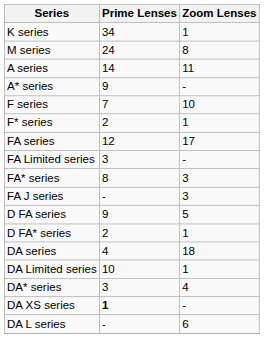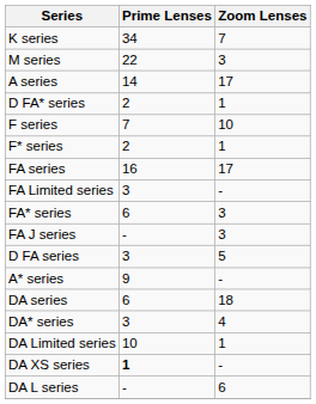 <table class="wikitable" border="1">
 <tr>
 <th>Series</th>
 <th>Prime Lenses</th>
 <th>Zoom Lenses</th>
 </tr>
 <tr>
 <td>K series</td>
 <td>34</td>
-<td>1</td>
+<td>7</td>
 </tr>
 <tr>
 <td>M series</td>
-<td>24</td>
-<td>8</td>
+<td>22</td>
+<td>3</td>
 </tr>
 <tr>
 <td>A series</td>
 <td>14</td>
-<td>11</td>
+<td>17</td>
 </tr>
 <tr>
-<td>A* series</td>
-<td>9</td>
-<td>-</td>
+<td>D FA* series</td>
+<td>2</td>
+<td>1</td>
 </tr>
 <tr>
 <td>F series</td>
 <td>7</td>
 <td>10</td>
 </tr>
 <tr>
 <td>F* series</td>
 <td>2</td>
 <td>1</td>
 </tr>
 <tr>
 <td>FA series</td>
-<td>12</td>
+<td>16</td>
 <td>17</td>
 </tr>
 <tr>
 <td>FA Limited series</td>
 <td>3</td>
 <td>-</td>
 </tr>
 <tr>
 <td>FA* series</td>
-<td>8</td>
+<td>6</td>
 <td>3</td>
 </tr>
 <tr>
 <td>FA J series</td>
 <td>-</td>
 <td>3</td>
 </tr>
 <tr>
 <td>D FA series</td>
-<td>9</td>
+<td>3</td>
 <td>5</td>
 </tr>
 <tr>
-<td>D FA* series</td>
-<td>2</td>
-<td>1</td>
+<td>A* series</td>
+<td>9</td>
+<td>-</td>
 </tr>
 <tr>
 <td>DA series</td>
+<td>6</td>
+<td>18</td>
+</tr>
+<tr>
+<td>DA* series</td>
+<td>3</td>
 <td>4</td>
-<td>18</td>
 </tr>
 <tr>
 <td>DA Limited series</td>
 <td>10</td>
 <td>1</td>
-</tr>
-<tr>
-<td>DA* series</td>
-<td>3</td>
-<td>4</td>
 </tr>
 <tr>
 <td>DA XS series</td>
 <td><strong>1</strong></td>
 <td>-</td>
 </tr>
 <tr>
 <td>DA L series</td>
 <td>-</td>
 <td>6</td>
 </tr>
 <tr>
 </tr>
 </table>
